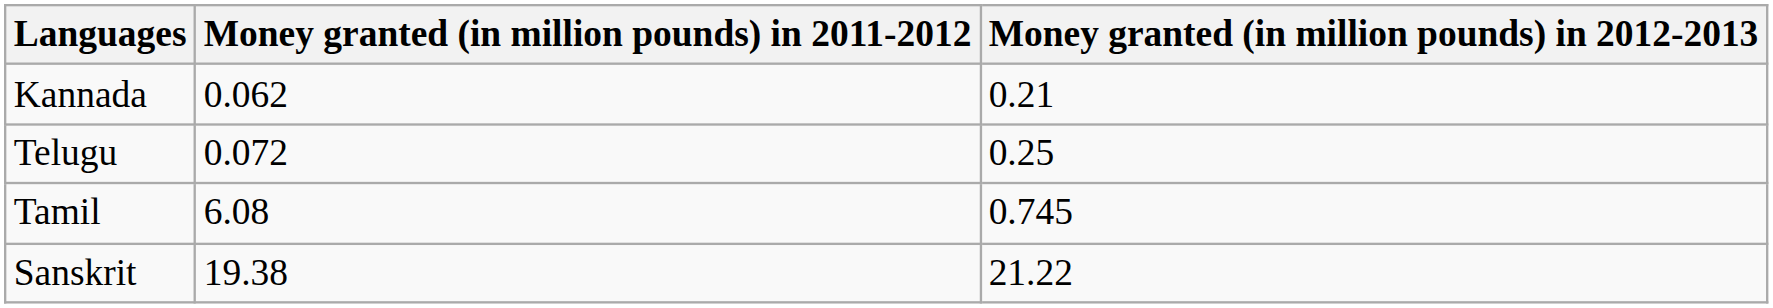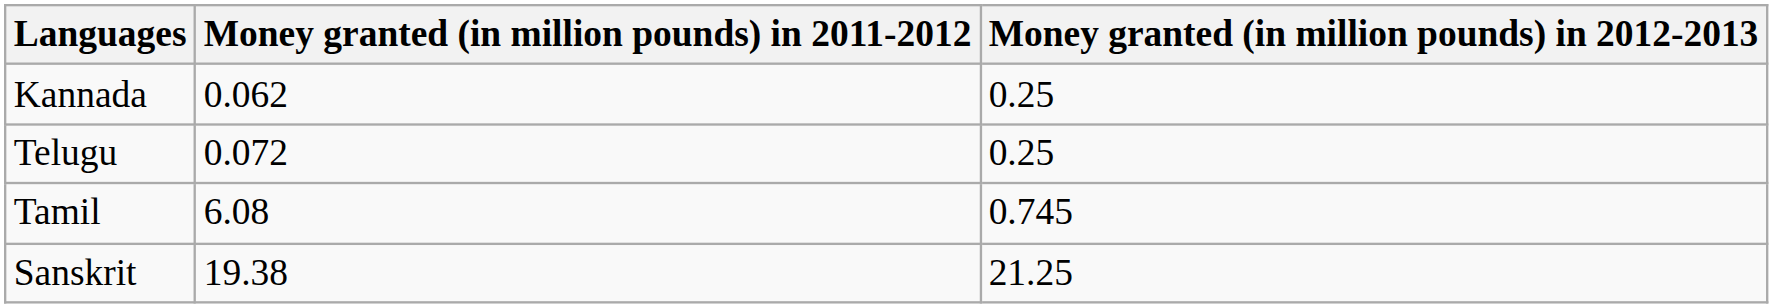 <table class="wikitable">
 <tr>
 <th>Languages</th>
 <th>Money granted (in million pounds) in 2011-2012</th>
 <th>Money granted (in million pounds) in 2012-2013</th>
 </tr>
 <tr>
 <td>Kannada</td>
 <td>0.062</td>
-<td>0.21</td>
+<td>0.25</td>
 </tr>
 <tr>
 <td>Telugu</td>
 <td>0.072</td>
 <td>0.25</td>
 </tr>
 <tr>
 <td>Tamil</td>
 <td>6.08</td>
 <td>0.745</td>
 </tr>
 <tr>
 <td>Sanskrit</td>
 <td>19.38</td>
-<td>21.22</td>
+<td>21.25</td>
 </tr>
 </table>
